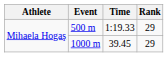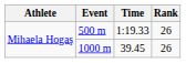 <table class=wikitable style=font-size:90%;text-align:center>
 <tr style=font-size:95%>
 <th>Athlete</th>
 <th>Event</th>
 <th>Time</th>
 <th>Rank</th>
 </tr>
 <tr>
 <td align=left rowspan=2><a href='#'>Mihaela Hogaş</a></td>
 <td align=left><a href='#'>500 m</a></td>
 <td>1:19.33</td>
-<td>29</td>
+<td>26</td>
 </tr>
 <tr>
 <td align=left><a href='#'>1000 m</a></td>
 <td>39.45</td>
-<td>29</td>
+<td>26</td>
 </tr>
 </table>
